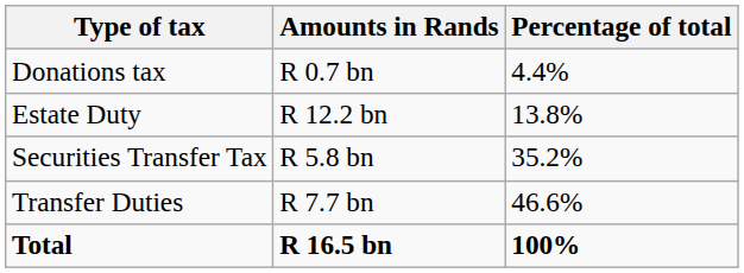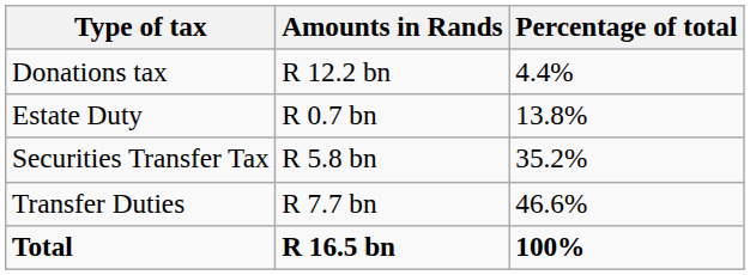 <table class="wikitable">
 <tr>
 <th>Type of tax</th>
 <th>Amounts in Rands</th>
 <th>Percentage of total</th>
 </tr>
 <tr>
 <td>Donations tax</td>
-<td>R 0.7 bn</td>
+<td>R 12.2 bn</td>
 <td>4.4%</td>
 </tr>
 <tr>
 <td>Estate Duty</td>
-<td>R 12.2 bn</td>
+<td>R 0.7 bn</td>
 <td>13.8%</td>
 </tr>
 <tr>
 <td>Securities Transfer Tax</td>
 <td>R 5.8 bn</td>
 <td>35.2%</td>
 </tr>
 <tr>
 <td>Transfer Duties</td>
 <td>R 7.7 bn</td>
 <td>46.6%</td>
 </tr>
 <tr>
 <td><strong>Total</strong></td>
 <td><strong>R 16.5 bn</strong></td>
 <td><strong>100%</strong></td>
 </tr>
 </table>
